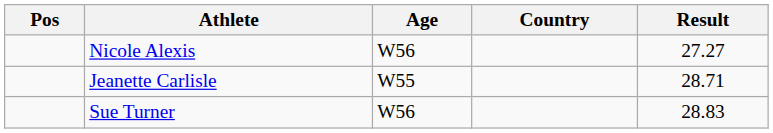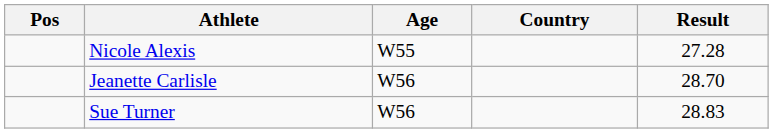 <table class="wikitable"  style="text-align:center; width:50%;">
 <tr>
 <th>Pos</th>
 <th>Athlete</th>
 <th>Age</th>
 <th>Country</th>
 <th>Result</th>
 </tr>
 <tr>
 <td align=center></td>
 <td align=left><a href='#'>Nicole Alexis</a></td>
-<td align=left>W56</td>
+<td align=left>W55</td>
 <td align=left></td>
-<td>27.27</td>
+<td>27.28</td>
 </tr>
 <tr>
 <td align=center></td>
 <td align=left><a href='#'>Jeanette Carlisle</a></td>
-<td align=left>W55</td>
+<td align=left>W56</td>
 <td align=left></td>
-<td>28.71</td>
+<td>28.70</td>
 </tr>
 <tr>
 <td align=center></td>
 <td align=left><a href='#'>Sue Turner</a></td>
 <td align=left>W56</td>
 <td align=left></td>
 <td>28.83</td>
 </tr>
 </table>
